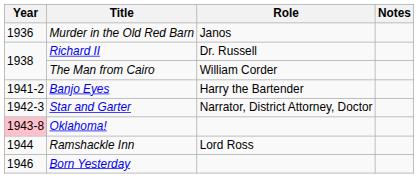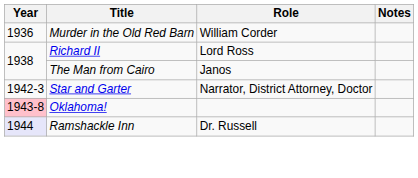 <table class="wikitable sortable">
 <tr>
 <th>Year</th>
 <th>Title</th>
 <th>Role</th>
 <th class="unsortable">Notes</th>
 </tr>
 <tr>
 <td>1936</td>
 <td><em>Murder in the Old Red Barn</em></td>
-<td>Janos</td>
+<td>William Corder</td>
 <td></td>
 </tr>
 <tr>
 <td rowspan="2">1938</td>
 <td><em><a href='#'>Richard II</a></em></td>
-<td>Dr. Russell</td>
+<td>Lord Ross</td>
 <td></td>
 </tr>
 <tr>
 <td><em>The Man from Cairo</em></td>
-<td>William Corder</td>
-<td></td>
-</tr>
-<tr>
-<td>1941-2</td>
-<td><em><a href='#'>Banjo Eyes</a></em></td>
-<td>Harry the Bartender</td>
+<td>Janos</td>
 <td></td>
 </tr>
 <tr>
 <td>1942-3</td>
 <td><em><a href='#'>Star and Garter</a></em></td>
 <td>Narrator, District Attorney, Doctor</td>
 <td></td>
 </tr>
 <tr>
 <td style="background: pink;">1943-8</td>
 <td><em><a href='#'>Oklahoma!</a></em></td>
 <td></td>
 <td></td>
 </tr>
 <tr>
-<td>1944</td>
+<td style="background: lavender;">1944</td>
 <td><em>Ramshackle Inn</em></td>
-<td>Lord Ross</td>
-<td></td>
-</tr>
-<tr>
-<td>1946</td>
-<td><em><a href='#'>Born Yesterday</a></em></td>
-<td></td>
+<td>Dr. Russell</td>
 <td></td>
 </tr>
 </table>
